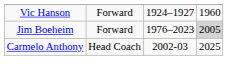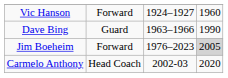 <table class="wikitable" style="text-align:center">
 <tr>
 </tr>
 <tr>
 <td><a href='#'>Vic Hanson</a></td>
 <td>Forward</td>
 <td>1924–1927</td>
 <td>1960</td>
+</tr>
+<tr>
+<td><a href='#'>Dave Bing</a></td>
+<td>Guard</td>
+<td>1963–1966</td>
+<td>1990</td>
 </tr>
 <tr>
 <td><a href='#'>Jim Boeheim</a></td>
 <td>Forward</td>
 <td>1976–2023</td>
 <td style="background: lightgrey;">2005</td>
 </tr>
 <tr>
 <td><a href='#'>Carmelo Anthony</a></td>
 <td>Head Coach</td>
 <td>2002-03</td>
-<td>2025</td>
+<td>2020</td>
 </tr>
 </table>
